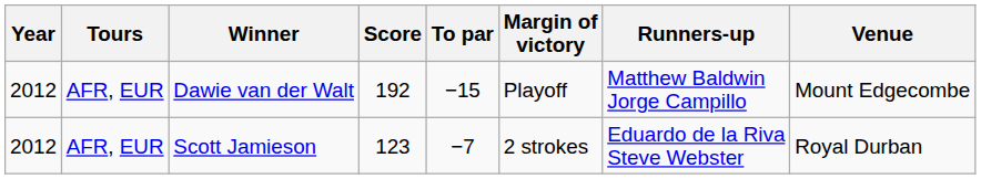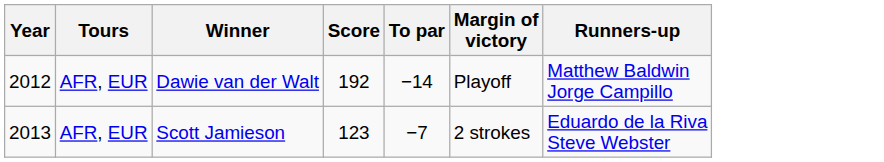 <table class=wikitable style="font-size:95%">
 <tr>
 <th>Year</th>
 <th>Tours</th>
 <th>Winner</th>
 <th>Score</th>
 <th>To par</th>
 <th>Margin of<br>victory</th>
 <th>Runners-up</th>
-<th>Venue</th>
 </tr>
 <tr>
 <td>2012</td>
 <td><a href='#'>AFR</a>, <a href='#'>EUR</a></td>
 <td> <a href='#'>Dawie van der Walt</a></td>
 <td align=center>192</td>
-<td align=center>−15</td>
+<td align=center>−14</td>
 <td>Playoff</td>
 <td> <a href='#'>Matthew Baldwin</a><br> <a href='#'>Jorge Campillo</a></td>
-<td>Mount Edgecombe</td>
 </tr>
 <tr>
-<td>2012</td>
+<td>2013</td>
 <td><a href='#'>AFR</a>, <a href='#'>EUR</a></td>
 <td> <a href='#'>Scott Jamieson</a></td>
 <td align=center>123</td>
 <td align=center>−7</td>
 <td>2 strokes</td>
 <td> <a href='#'>Eduardo de la Riva</a><br> <a href='#'>Steve Webster</a></td>
-<td>Royal Durban</td>
 </tr>
 </table>
